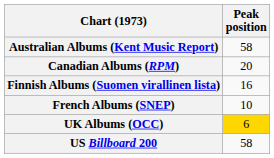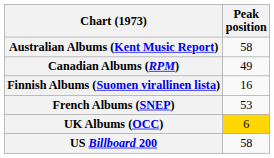 <table class="wikitable sortable plainrowheaders" style="text-align:center;">
 <tr>
 <th scope="col">Chart (1973)</th>
 <th scope="col">Peak<br> position</th>
 </tr>
 <tr>
 <th scope="row">Australian Albums (<a href='#'>Kent Music Report</a>)</th>
 <td>58</td>
 </tr>
 <tr>
 <th scope="row">Canadian Albums (<em><a href='#'>RPM</a></em>)</th>
-<td>20</td>
+<td>49</td>
 </tr>
 <tr>
 <th scope="row">Finnish Albums (<a href='#'>Suomen virallinen lista</a>)</th>
 <td>16</td>
 </tr>
 <tr>
 <th scope="row">French Albums (<a href='#'>SNEP</a>)</th>
-<td>10</td>
+<td>53</td>
 </tr>
 <tr>
 <th scope="row">UK Albums (<a href='#'>OCC</a>)</th>
 <td style="background: gold;">6</td>
 </tr>
 <tr>
 <th scope="row">US <a href='#'><em>Billboard</em> 200</a></th>
 <td>58</td>
 </tr>
 </table>
